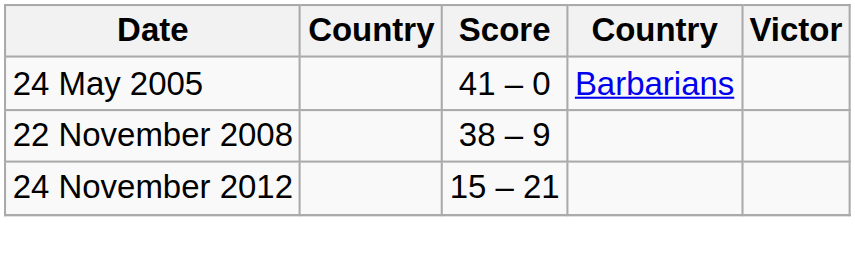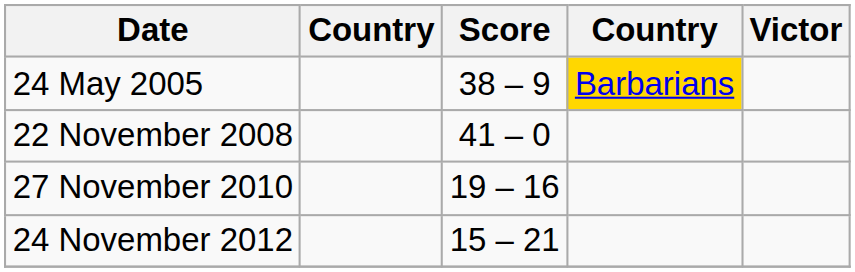 <table class="wikitable">
 <tr>
 <th>Date</th>
 <th>Country</th>
 <th>Score</th>
 <th>Country</th>
 <th>Victor</th>
 </tr>
 <tr>
 <td>24 May 2005</td>
 <td></td>
-<td align="center">41 – 0</td>
-<td><a href='#'>Barbarians</a></td>
+<td align="center">38 – 9</td>
+<td style="background: gold;"><a href='#'>Barbarians</a></td>
 <td></td>
 </tr>
 <tr>
 <td>22 November 2008</td>
 <td></td>
-<td align="center">38 – 9</td>
+<td align="center">41 – 0</td>
+<td></td>
+<td></td>
+</tr>
+<tr>
+<td>27 November 2010</td>
+<td></td>
+<td align="center">19 – 16</td>
 <td></td>
 <td></td>
 </tr>
 <tr>
 <td>24 November 2012</td>
 <td></td>
 <td align="center">15 – 21</td>
 <td></td>
 <td></td>
 </tr>
 <tr>
 </tr>
 </table>
